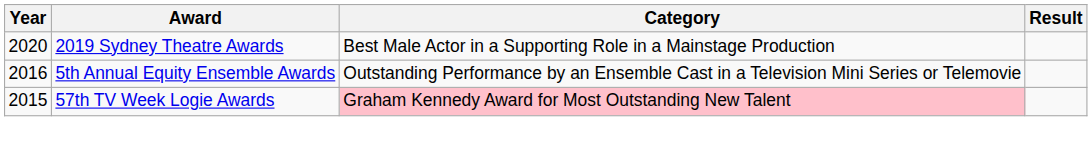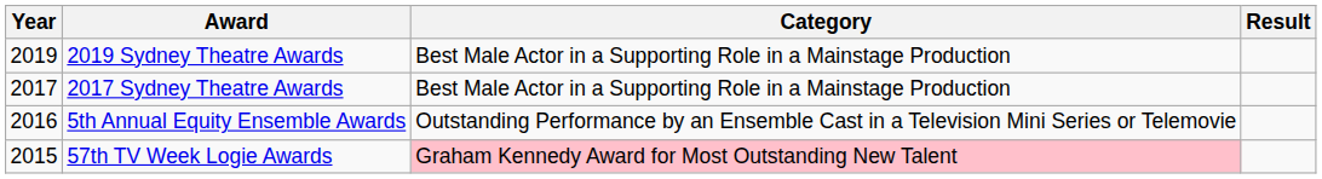 <table class="wikitable sortable">
 <tr>
 <th>Year</th>
 <th>Award</th>
 <th>Category</th>
 <th>Result</th>
 </tr>
 <tr>
-<td>2020</td>
+<td>2019</td>
 <td><a href='#'>2019 Sydney Theatre Awards</a></td>
+<td>Best Male Actor in a Supporting Role in a Mainstage Production</td>
+<td></td>
+</tr>
+<tr>
+<td>2017</td>
+<td><a href='#'>2017 Sydney Theatre Awards</a></td>
 <td>Best Male Actor in a Supporting Role in a Mainstage Production</td>
 <td></td>
 </tr>
 <tr>
 <td>2016</td>
 <td><a href='#'>5th Annual Equity Ensemble Awards</a></td>
 <td>Outstanding Performance by an Ensemble Cast in a Television Mini Series or Telemovie</td>
 <td></td>
 </tr>
 <tr>
 <td>2015</td>
 <td><a href='#'>57th TV Week Logie Awards</a></td>
 <td style="background: pink;">Graham Kennedy Award for Most Outstanding New Talent</td>
 <td></td>
 </tr>
 </table>
